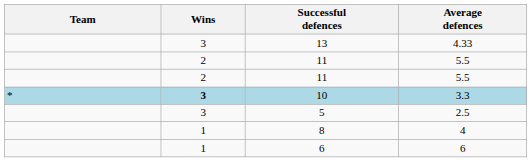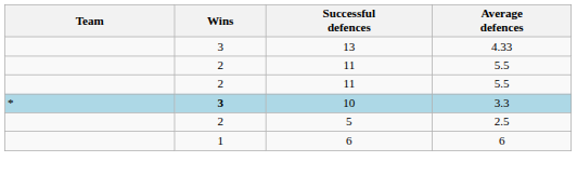 <table class="wikitable sortable" style="text-align:center;width:60%">
 <tr>
 <th>Team</th>
 <th>Wins</th>
 <th>Successful<br>defences</th>
 <th>Average<br>defences</th>
 </tr>
 <tr>
 <td align=left></td>
 <td>3</td>
 <td>13</td>
 <td>4.33</td>
 </tr>
 <tr>
 <td style="width:30%;text-align:left"></td>
 <td>2</td>
 <td>11</td>
 <td>5.5</td>
 </tr>
 <tr>
 <td align=left></td>
 <td>2</td>
 <td>11</td>
 <td>5.5</td>
 </tr>
 <tr>
 <td align=left bgcolor=lightblue><strong></strong>*</td>
 <td bgcolor=lightblue><strong>3</strong></td>
 <td bgcolor=lightblue>10</td>
 <td bgcolor=lightblue>3.3</td>
 </tr>
 <tr>
 <td align=left></td>
-<td>3</td>
+<td>2</td>
 <td>5</td>
 <td>2.5</td>
-</tr>
-<tr>
-<td align=left></td>
-<td>1</td>
-<td>8</td>
-<td>4</td>
 </tr>
 <tr>
 <td align=left></td>
 <td>1</td>
 <td>6</td>
 <td>6</td>
 </tr>
 </table>
